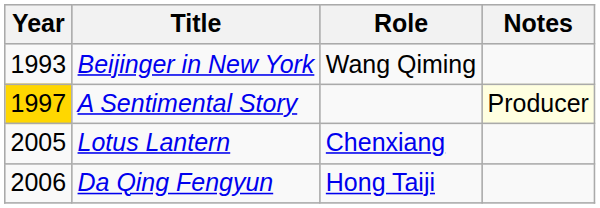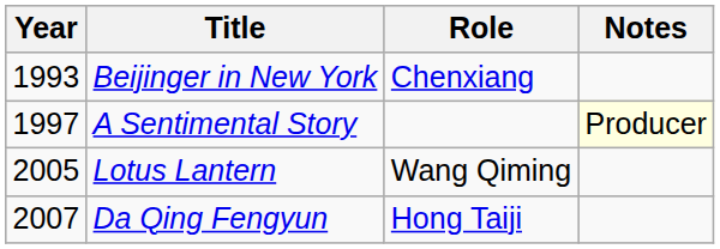 <table class="wikitable sortable">
 <tr>
 <th>Year</th>
 <th>Title</th>
 <th>Role</th>
 <th class="unsortable">Notes</th>
 </tr>
 <tr>
 <td>1993</td>
 <td><em><a href='#'>Beijinger in New York</a></em></td>
-<td>Wang Qiming</td>
+<td><a href='#'>Chenxiang</a></td>
 <td></td>
 </tr>
 <tr>
-<td style="background: gold;">1997</td>
+<td>1997</td>
 <td><em><a href='#'>A Sentimental Story</a></em></td>
 <td></td>
 <td style="background: lightyellow;">Producer</td>
 </tr>
 <tr>
 <td>2005</td>
 <td><em><a href='#'>Lotus Lantern</a></em></td>
-<td><a href='#'>Chenxiang</a></td>
+<td>Wang Qiming</td>
 <td></td>
 </tr>
 <tr>
-<td>2006</td>
+<td>2007</td>
 <td><em><a href='#'>Da Qing Fengyun</a></em></td>
 <td><a href='#'>Hong Taiji</a></td>
 <td></td>
 </tr>
 </table>
